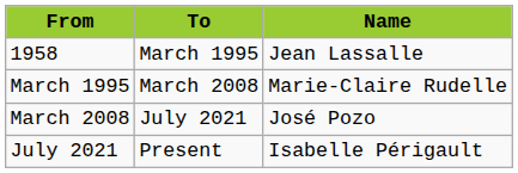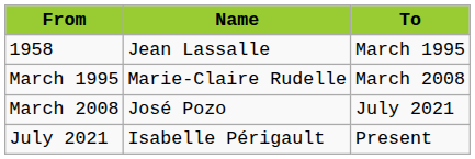 <table class="wikitable">
 <tr>
 <th style="background: #99cc33;">From</th>
+<th style="background: #99cc33;">Name</th>
 <th style="background: #99cc33;">To</th>
-<th style="background: #99cc33;">Name</th>
 </tr>
 <tr>
 <td>1958</td>
+<td>Jean Lassalle</td>
 <td>March 1995</td>
-<td>Jean Lassalle</td>
 </tr>
 <tr>
 <td>March 1995</td>
+<td>Marie-Claire Rudelle</td>
 <td>March 2008</td>
-<td>Marie-Claire Rudelle</td>
 </tr>
 <tr>
 <td>March 2008</td>
+<td>José Pozo</td>
 <td>July 2021</td>
-<td>José Pozo</td>
 </tr>
 <tr>
 <td>July 2021</td>
+<td>Isabelle Périgault</td>
 <td>Present</td>
-<td>Isabelle Périgault</td>
 </tr>
 </table>
